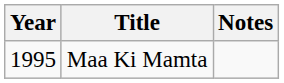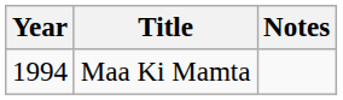 <table class="wikitable sortable">
 <tr>
 <th>Year</th>
 <th class="unsortable">Title</th>
 <th class="unsortable">Notes</th>
 </tr>
 <tr>
-<td>1995</td>
+<td>1994</td>
 <td>Maa Ki Mamta</td>
 <td></td>
 </tr>
 </table>
